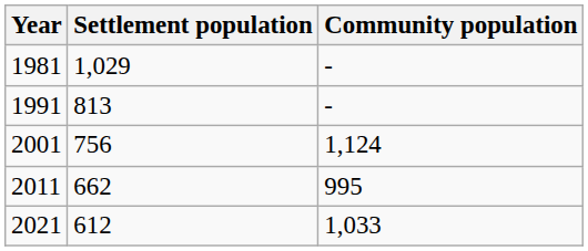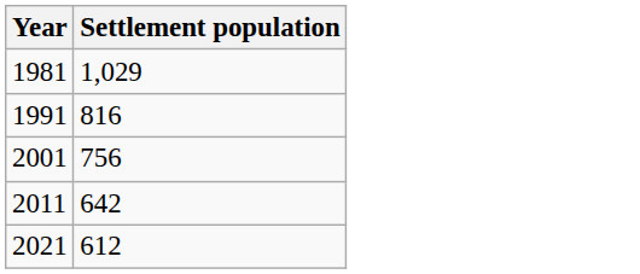 <table class="wikitable">
 <tr>
 <th>Year</th>
 <th>Settlement population</th>
-<th>Community population</th>
 </tr>
 <tr>
 <td>1981</td>
 <td>1,029</td>
-<td>-</td>
 </tr>
 <tr>
 <td>1991</td>
-<td>813</td>
-<td>-</td>
+<td>816</td>
 </tr>
 <tr>
 <td>2001</td>
 <td>756</td>
-<td>1,124</td>
 </tr>
 <tr>
 <td>2011</td>
-<td>662</td>
-<td>995</td>
+<td>642</td>
 </tr>
 <tr>
 <td>2021</td>
 <td>612</td>
-<td>1,033</td>
 </tr>
 </table>
